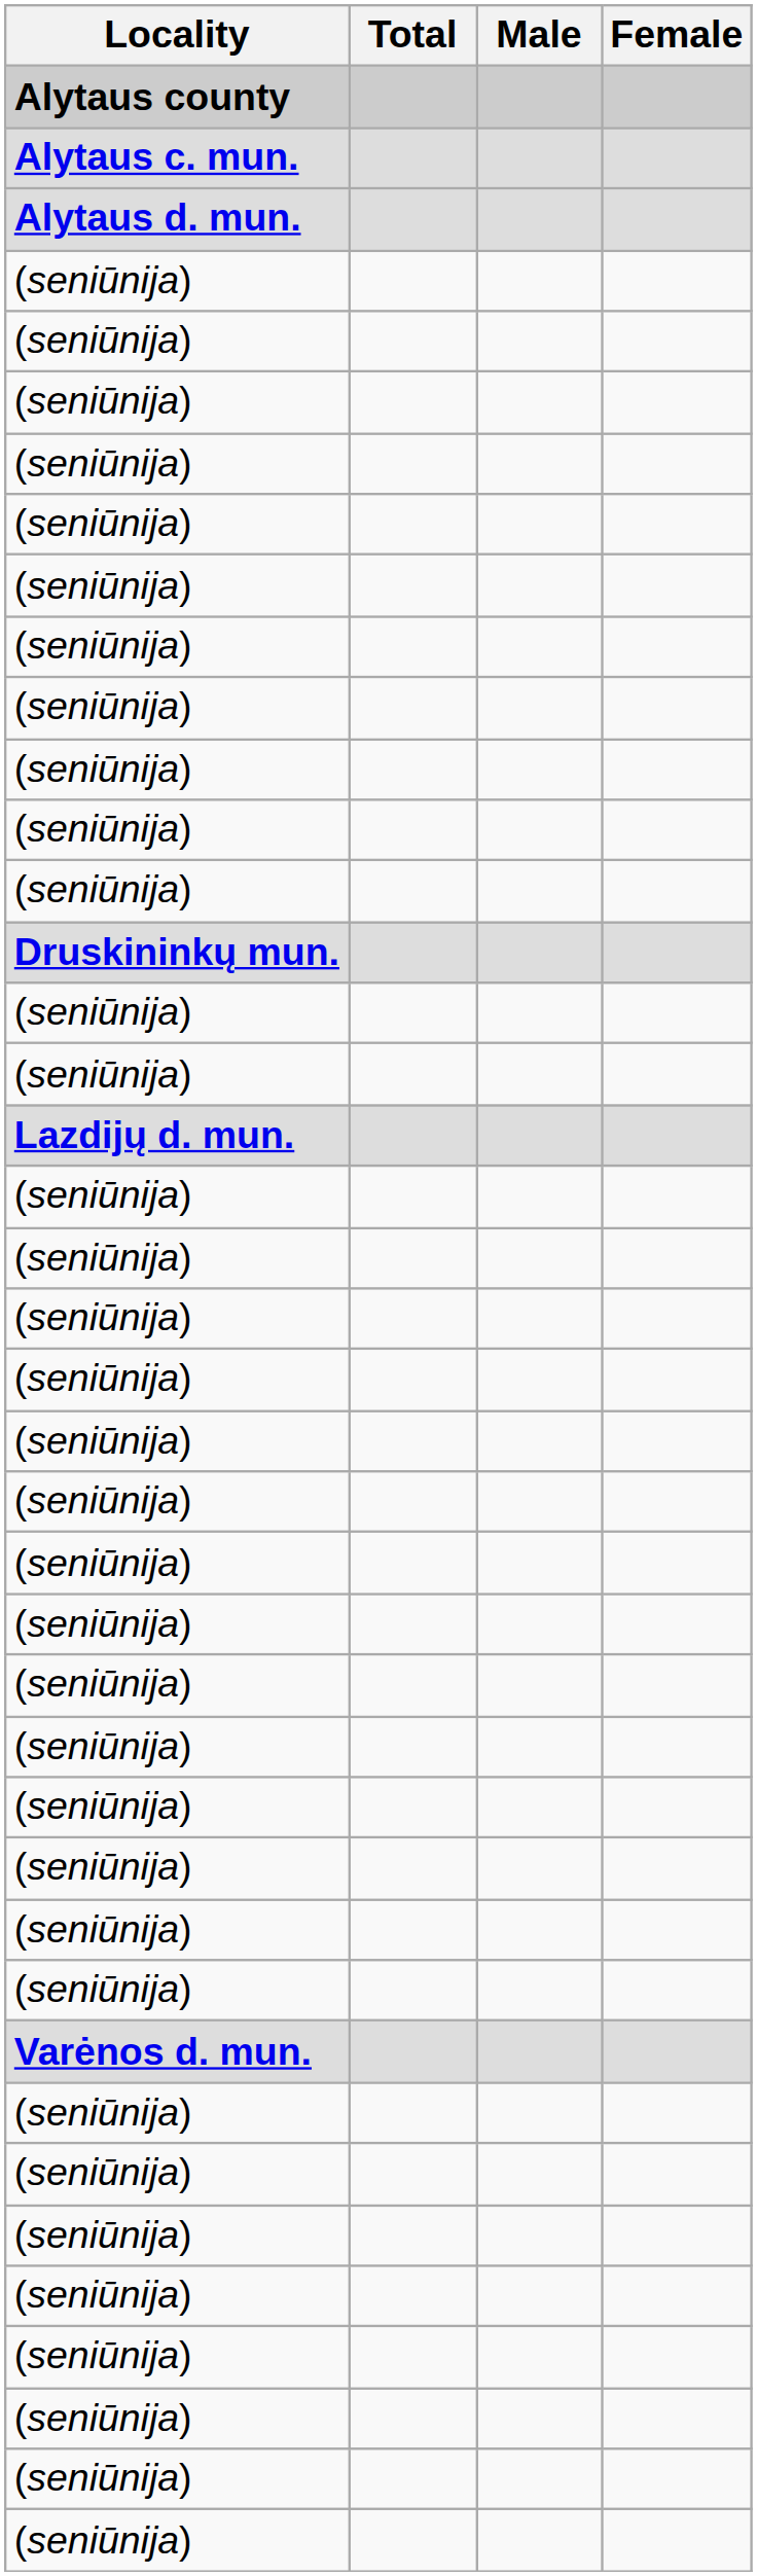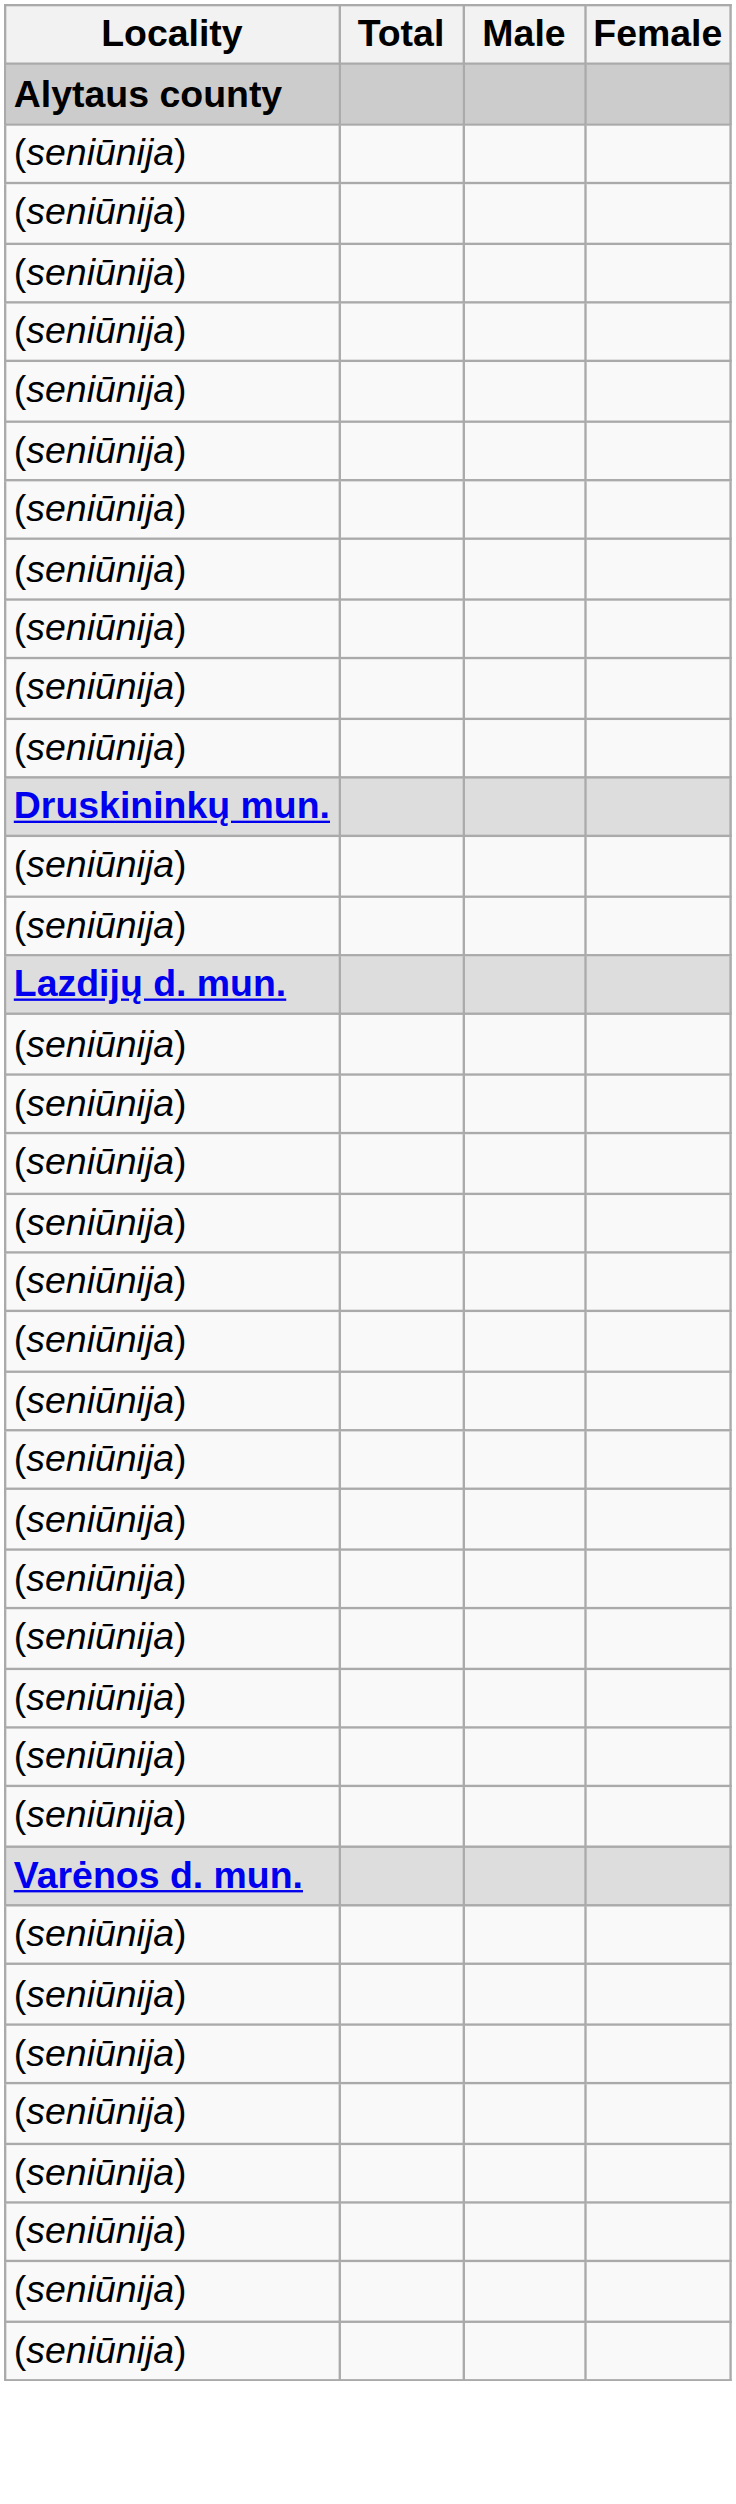 <table class="wikitable sortable" style="text-align:right;">
 <tr>
 <th>Locality</th>
 <th> Total </th>
 <th> Male </th>
 <th>Female</th>
 </tr>
 <tr style="background-color:#ccc; font-weight:bold;">
 <td style="text-align:left">Alytaus county</td>
-<td></td>
-<td></td>
-<td></td>
-</tr>
-<tr style="background-color:#ddd; font-weight:bold;">
-<td style="text-align:left"><a href='#'>Alytaus c. mun.</a></td>
-<td></td>
-<td></td>
-<td></td>
-</tr>
-<tr style="background-color:#ddd; font-weight:bold;">
-<td style="text-align:left"><a href='#'>Alytaus d. mun.</a></td>
 <td></td>
 <td></td>
 <td></td>
 </tr>
 <tr>
 <td style="text-align:left"> (<em>seniūnija</em>)</td>
 <td></td>
 <td></td>
 <td></td>
 </tr>
 <tr>
 <td style="text-align:left"> (<em>seniūnija</em>)</td>
 <td></td>
 <td></td>
 <td></td>
 </tr>
 <tr>
 <td style="text-align:left"> (<em>seniūnija</em>)</td>
 <td></td>
 <td></td>
 <td></td>
 </tr>
 <tr>
 <td style="text-align:left"> (<em>seniūnija</em>)</td>
 <td></td>
 <td></td>
 <td></td>
 </tr>
 <tr>
 <td style="text-align:left"> (<em>seniūnija</em>)</td>
 <td></td>
 <td></td>
 <td></td>
 </tr>
 <tr>
 <td style="text-align:left"> (<em>seniūnija</em>)</td>
 <td></td>
 <td></td>
 <td></td>
 </tr>
 <tr>
 <td style="text-align:left"> (<em>seniūnija</em>)</td>
 <td></td>
 <td></td>
 <td></td>
 </tr>
 <tr>
 <td style="text-align:left"> (<em>seniūnija</em>)</td>
 <td></td>
 <td></td>
 <td></td>
 </tr>
 <tr>
 <td style="text-align:left"> (<em>seniūnija</em>)</td>
 <td></td>
 <td></td>
 <td></td>
 </tr>
 <tr>
 <td style="text-align:left"> (<em>seniūnija</em>)</td>
 <td></td>
 <td></td>
 <td></td>
 </tr>
 <tr>
 <td style="text-align:left"> (<em>seniūnija</em>)</td>
 <td></td>
 <td></td>
 <td></td>
 </tr>
 <tr style="background-color:#ddd; font-weight:bold;">
 <td style="text-align:left"><a href='#'>Druskininkų mun.</a></td>
 <td></td>
 <td></td>
 <td></td>
 </tr>
 <tr>
 <td style="text-align:left"> (<em>seniūnija</em>)</td>
 <td></td>
 <td></td>
 <td></td>
 </tr>
 <tr>
 <td style="text-align:left"> (<em>seniūnija</em>)</td>
 <td></td>
 <td></td>
 <td></td>
 </tr>
 <tr style="background-color:#ddd; font-weight:bold;">
 <td style="text-align:left"><a href='#'>Lazdijų d. mun.</a></td>
 <td></td>
 <td></td>
 <td></td>
 </tr>
 <tr>
 <td style="text-align:left"> (<em>seniūnija</em>)</td>
 <td></td>
 <td></td>
 <td></td>
 </tr>
 <tr>
 <td style="text-align:left"> (<em>seniūnija</em>)</td>
 <td></td>
 <td></td>
 <td></td>
 </tr>
 <tr>
 <td style="text-align:left"> (<em>seniūnija</em>)</td>
 <td></td>
 <td></td>
 <td></td>
 </tr>
 <tr>
 <td style="text-align:left"> (<em>seniūnija</em>)</td>
 <td></td>
 <td></td>
 <td></td>
 </tr>
 <tr>
 <td style="text-align:left"> (<em>seniūnija</em>)</td>
 <td></td>
 <td></td>
 <td></td>
 </tr>
 <tr>
 <td style="text-align:left"> (<em>seniūnija</em>)</td>
 <td></td>
 <td></td>
 <td></td>
 </tr>
 <tr>
 <td style="text-align:left"> (<em>seniūnija</em>)</td>
 <td></td>
 <td></td>
 <td></td>
 </tr>
 <tr>
 <td style="text-align:left"> (<em>seniūnija</em>)</td>
 <td></td>
 <td></td>
 <td></td>
 </tr>
 <tr>
 <td style="text-align:left"> (<em>seniūnija</em>)</td>
 <td></td>
 <td></td>
 <td></td>
 </tr>
 <tr>
 <td style="text-align:left"> (<em>seniūnija</em>)</td>
 <td></td>
 <td></td>
 <td></td>
 </tr>
 <tr>
 <td style="text-align:left"> (<em>seniūnija</em>)</td>
 <td></td>
 <td></td>
 <td></td>
 </tr>
 <tr>
 <td style="text-align:left"> (<em>seniūnija</em>)</td>
 <td></td>
 <td></td>
 <td></td>
 </tr>
 <tr>
 <td style="text-align:left"> (<em>seniūnija</em>)</td>
 <td></td>
 <td></td>
 <td></td>
 </tr>
 <tr>
 <td style="text-align:left"> (<em>seniūnija</em>)</td>
 <td></td>
 <td></td>
 <td></td>
 </tr>
 <tr style="background-color:#ddd; font-weight:bold;">
 <td style="text-align:left"><a href='#'>Varėnos d. mun.</a></td>
 <td></td>
 <td></td>
 <td></td>
 </tr>
 <tr>
 <td style="text-align:left"> (<em>seniūnija</em>)</td>
 <td></td>
 <td></td>
 <td></td>
 </tr>
 <tr>
 <td style="text-align:left"> (<em>seniūnija</em>)</td>
 <td></td>
 <td></td>
 <td></td>
 </tr>
 <tr>
 <td style="text-align:left"> (<em>seniūnija</em>)</td>
 <td></td>
 <td></td>
 <td></td>
 </tr>
 <tr>
 <td style="text-align:left"> (<em>seniūnija</em>)</td>
 <td></td>
 <td></td>
 <td></td>
 </tr>
 <tr>
 <td style="text-align:left"> (<em>seniūnija</em>)</td>
 <td></td>
 <td></td>
 <td></td>
 </tr>
 <tr>
 <td style="text-align:left"> (<em>seniūnija</em>)</td>
 <td></td>
 <td></td>
 <td></td>
 </tr>
 <tr>
 <td style="text-align:left"> (<em>seniūnija</em>)</td>
 <td></td>
 <td></td>
 <td></td>
 </tr>
 <tr>
 <td style="text-align:left"> (<em>seniūnija</em>)</td>
 <td></td>
 <td></td>
 <td></td>
 </tr>
 </table>
